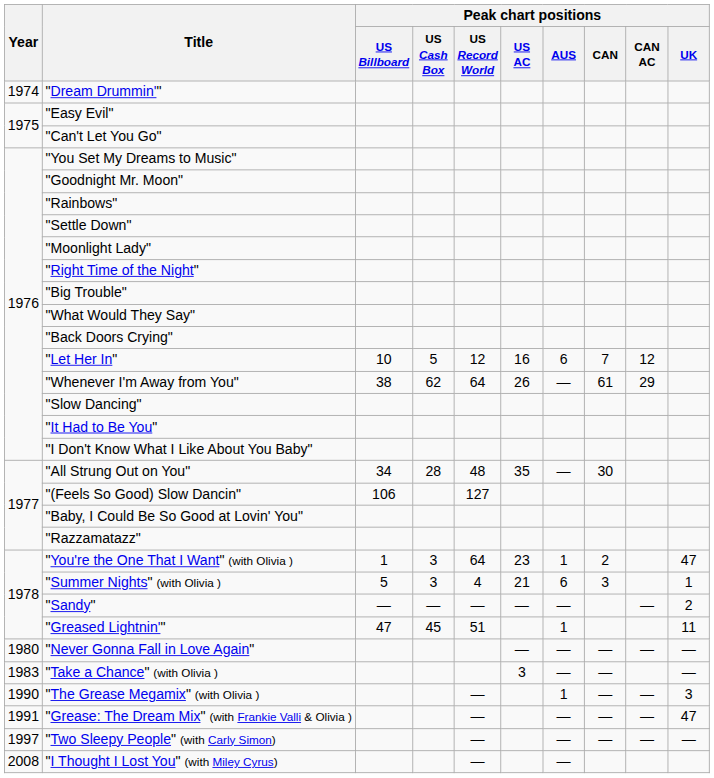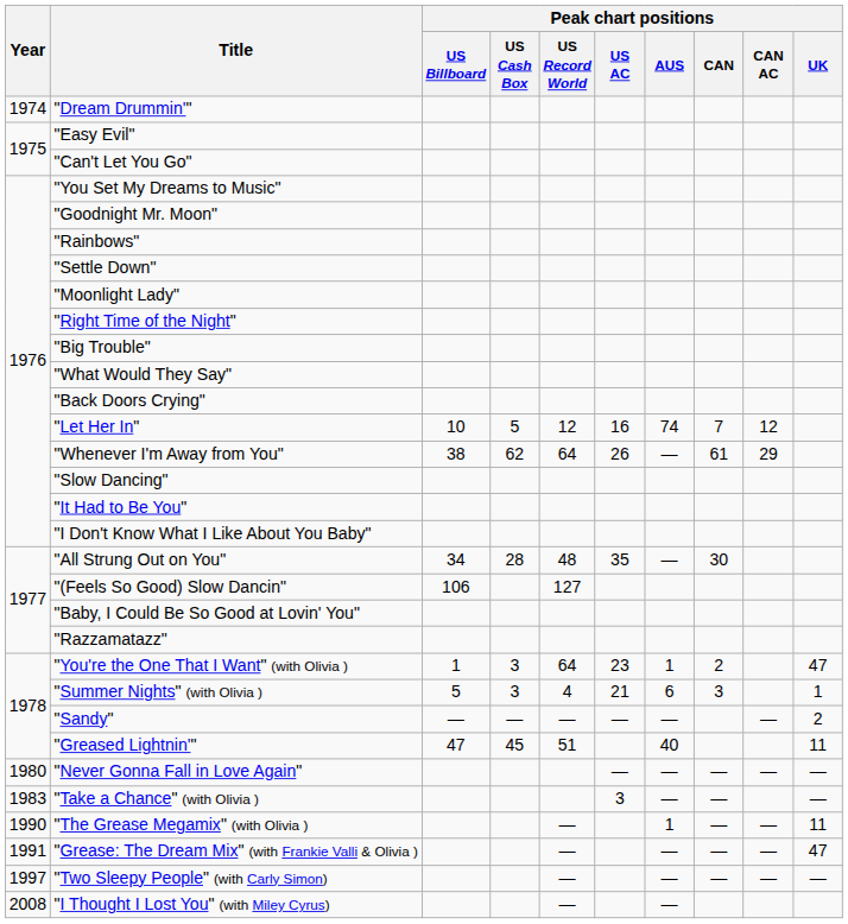 <table class="wikitable" style="text-align:center;">
 <tr>
 <th rowspan="2">Year</th>
 <th rowspan="2">Title</th>
 <th colspan="8">Peak chart positions</th>
 </tr>
 <tr>
 <th style="width:40px;"><small><a href='#'>US <em>Billboard</em></a></small><br></th>
 <th style="width:40px;"><small>US <em><a href='#'>Cash Box</a></em></small></th>
 <th style="width:40px;"><small>US <em><a href='#'>Record World</a></em></small></th>
 <th style="width:40px;"><small><a href='#'>US AC</a></small><br></th>
 <th style="width:40px;"><small><a href='#'>AUS</a></small><br></th>
 <th style="width:40px;"><small>CAN</small></th>
 <th style="width:40px;"><small>CAN AC</small></th>
 <th style="width:40px;"><small><a href='#'>UK</a></small><br></th>
 </tr>
 <tr>
 <td>1974</td>
 <td style="text-align:left;">"<a href='#'>Dream Drummin'</a>"</td>
 <td></td>
 <td></td>
 <td></td>
 <td></td>
 <td></td>
 <td></td>
 <td></td>
 <td></td>
 </tr>
 <tr>
 <td rowspan="2">1975</td>
 <td style="text-align:left;">"Easy Evil"</td>
 <td></td>
 <td></td>
 <td></td>
 <td></td>
 <td></td>
 <td></td>
 <td></td>
 <td></td>
 </tr>
 <tr>
 <td style="text-align:left;">"Can't Let You Go"</td>
 <td></td>
 <td></td>
 <td></td>
 <td></td>
 <td></td>
 <td></td>
 <td></td>
 <td></td>
 </tr>
 <tr>
 <td rowspan="14">1976</td>
 <td style="text-align:left;">"You Set My Dreams to Music"</td>
 <td></td>
 <td></td>
 <td></td>
 <td></td>
 <td></td>
 <td></td>
 <td></td>
 <td></td>
 </tr>
 <tr>
 <td style="text-align:left;">"Goodnight Mr. Moon"</td>
 <td></td>
 <td></td>
 <td></td>
 <td></td>
 <td></td>
 <td></td>
 <td></td>
 <td></td>
 </tr>
 <tr>
 <td style="text-align:left;">"Rainbows"</td>
 <td></td>
 <td></td>
 <td></td>
 <td></td>
 <td></td>
 <td></td>
 <td></td>
 <td></td>
 </tr>
 <tr>
 <td style="text-align:left;">"Settle Down"</td>
 <td></td>
 <td></td>
 <td></td>
 <td></td>
 <td></td>
 <td></td>
 <td></td>
 <td></td>
 </tr>
 <tr>
 <td style="text-align:left;">"Moonlight Lady"</td>
 <td></td>
 <td></td>
 <td></td>
 <td></td>
 <td></td>
 <td></td>
 <td></td>
 <td></td>
 </tr>
 <tr>
 <td style="text-align:left;">"<a href='#'>Right Time of the Night</a>"</td>
 <td></td>
 <td></td>
 <td></td>
 <td></td>
 <td></td>
 <td></td>
 <td></td>
 <td></td>
 </tr>
 <tr>
 <td style="text-align:left;">"Big Trouble"</td>
 <td></td>
 <td></td>
 <td></td>
 <td></td>
 <td></td>
 <td></td>
 <td></td>
 <td></td>
 </tr>
 <tr>
 <td style="text-align:left;">"What Would They Say"</td>
 <td></td>
 <td></td>
 <td></td>
 <td></td>
 <td></td>
 <td></td>
 <td></td>
 <td></td>
 </tr>
 <tr>
 <td style="text-align:left;">"Back Doors Crying"</td>
 <td></td>
 <td></td>
 <td></td>
 <td></td>
 <td></td>
 <td></td>
 <td></td>
 <td></td>
 </tr>
 <tr>
 <td style="text-align:left;">"<a href='#'>Let Her In</a>"</td>
 <td>10</td>
 <td>5</td>
 <td>12</td>
 <td>16</td>
-<td>6</td>
+<td>74</td>
 <td>7</td>
 <td>12</td>
 <td></td>
 </tr>
 <tr>
 <td style="text-align:left;">"Whenever I'm Away from You"</td>
 <td>38</td>
 <td>62</td>
 <td>64</td>
 <td>26</td>
 <td>—</td>
 <td>61</td>
 <td>29</td>
 <td></td>
 </tr>
 <tr>
 <td style="text-align:left;">"Slow Dancing"</td>
 <td></td>
 <td></td>
 <td></td>
 <td></td>
 <td></td>
 <td></td>
 <td></td>
 <td></td>
 </tr>
 <tr>
 <td style="text-align:left;">"<a href='#'>It Had to Be You</a>"</td>
 <td></td>
 <td></td>
 <td></td>
 <td></td>
 <td></td>
 <td></td>
 <td></td>
 <td></td>
 </tr>
 <tr>
 <td style="text-align:left;">"I Don't Know What I Like About You Baby"</td>
 <td></td>
 <td></td>
 <td></td>
 <td></td>
 <td></td>
 <td></td>
 <td></td>
 <td></td>
 </tr>
 <tr>
 <td rowspan="4">1977</td>
 <td style="text-align:left;">"All Strung Out on You"</td>
 <td>34</td>
 <td>28</td>
 <td>48</td>
 <td>35</td>
 <td>—</td>
 <td>30</td>
 <td></td>
 <td></td>
 </tr>
 <tr>
 <td style="text-align:left;">"(Feels So Good) Slow Dancin"</td>
 <td>106</td>
 <td></td>
 <td>127</td>
 <td></td>
 <td></td>
 <td></td>
 <td></td>
 <td></td>
 </tr>
 <tr>
 <td style="text-align:left;">"Baby, I Could Be So Good at Lovin' You"</td>
 <td></td>
 <td></td>
 <td></td>
 <td></td>
 <td></td>
 <td></td>
 <td></td>
 <td></td>
 </tr>
 <tr>
 <td style="text-align:left;">"Razzamatazz"</td>
 <td></td>
 <td></td>
 <td></td>
 <td></td>
 <td></td>
 <td></td>
 <td></td>
 <td></td>
 </tr>
 <tr>
 <td rowspan="4">1978</td>
 <td style="text-align:left;">"<a href='#'>You're the One That I Want</a>" <small>(with Olivia )</small></td>
 <td>1</td>
 <td>3</td>
 <td>64</td>
 <td>23</td>
 <td>1</td>
 <td>2</td>
 <td></td>
 <td>47</td>
 </tr>
 <tr>
 <td style="text-align:left;">"<a href='#'>Summer Nights</a>" <small>(with Olivia )</small></td>
 <td>5</td>
 <td>3</td>
 <td>4</td>
 <td>21</td>
 <td>6</td>
 <td>3</td>
 <td></td>
 <td>1</td>
 </tr>
 <tr>
 <td style="text-align:left;">"<a href='#'>Sandy</a>"</td>
 <td>—</td>
 <td>—</td>
 <td>—</td>
 <td>—</td>
 <td>—</td>
 <td></td>
 <td>—</td>
 <td>2</td>
 </tr>
 <tr>
 <td style="text-align:left;">"<a href='#'>Greased Lightnin'</a>"</td>
 <td>47</td>
 <td>45</td>
 <td>51</td>
 <td></td>
-<td>1</td>
+<td>40</td>
 <td></td>
 <td></td>
 <td>11</td>
 </tr>
 <tr>
 <td>1980</td>
 <td style="text-align:left;">"<a href='#'>Never Gonna Fall in Love Again</a>"</td>
 <td></td>
 <td></td>
 <td></td>
 <td>—</td>
 <td>—</td>
 <td>—</td>
 <td>—</td>
 <td>—</td>
 </tr>
 <tr>
 <td>1983</td>
 <td style="text-align:left;">"<a href='#'>Take a Chance</a>" <small>(with Olivia )</small></td>
 <td></td>
 <td></td>
 <td></td>
 <td>3</td>
 <td>—</td>
 <td>—</td>
 <td></td>
 <td>—</td>
 </tr>
 <tr>
 <td>1990</td>
 <td style="text-align:left;">"<a href='#'>The Grease Megamix</a>" <small>(with Olivia )</small></td>
 <td></td>
 <td></td>
 <td>—</td>
 <td></td>
 <td>1</td>
 <td>—</td>
 <td>—</td>
-<td>3</td>
+<td>11</td>
 </tr>
 <tr>
 <td>1991</td>
 <td style="text-align:left;">"<a href='#'>Grease: The Dream Mix</a>" <small>(with <a href='#'>Frankie Valli</a> & Olivia )</small></td>
 <td></td>
 <td></td>
 <td>—</td>
 <td></td>
 <td>—</td>
 <td>—</td>
 <td>—</td>
 <td>47</td>
 </tr>
 <tr>
 <td>1997</td>
 <td style="text-align:left;">"<a href='#'>Two Sleepy People</a>" <small>(with <a href='#'>Carly Simon</a>)</small></td>
 <td></td>
 <td></td>
 <td>—</td>
 <td></td>
 <td>—</td>
 <td>—</td>
 <td>—</td>
 <td>—</td>
 </tr>
 <tr>
 <td>2008</td>
 <td style="text-align:left;">"<a href='#'>I Thought I Lost You</a>" <small>(with <a href='#'>Miley Cyrus</a>)</small></td>
 <td></td>
 <td></td>
 <td>—</td>
 <td></td>
 <td>—</td>
 <td></td>
 <td></td>
 <td></td>
 </tr>
 </table>
